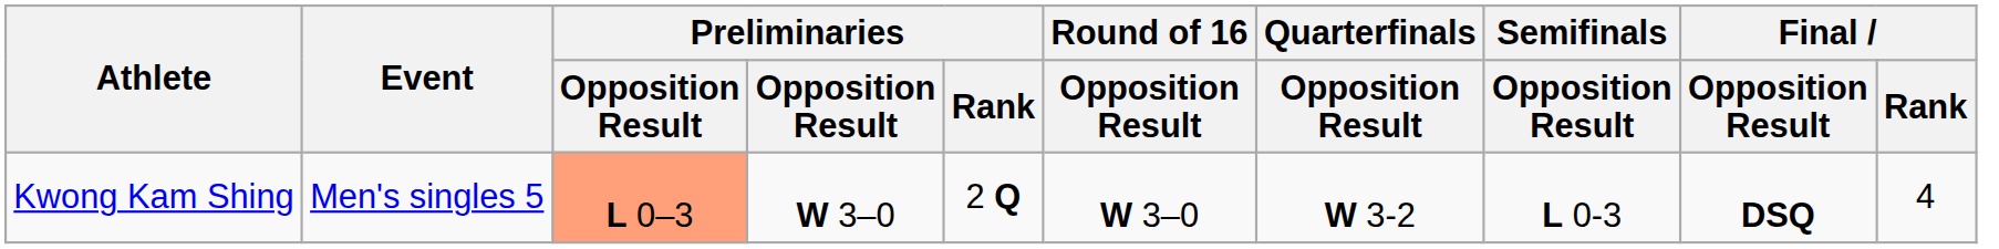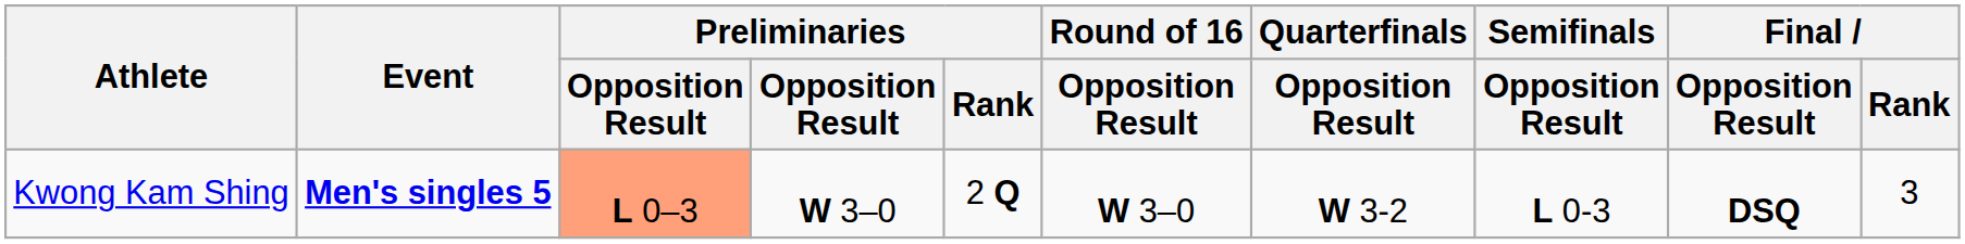 <table class=wikitable style="font-size:90%">
 <tr>
 <th rowspan="2">Athlete</th>
 <th rowspan="2">Event</th>
 <th colspan="3">Preliminaries</th>
 <th>Round of 16</th>
 <th>Quarterfinals</th>
 <th>Semifinals</th>
 <th colspan="2">Final / </th>
 </tr>
 <tr>
 <th>Opposition<br>Result</th>
 <th>Opposition<br>Result</th>
 <th>Rank</th>
 <th>Opposition<br>Result</th>
 <th>Opposition<br>Result</th>
 <th>Opposition<br>Result</th>
 <th>Opposition<br>Result</th>
 <th>Rank</th>
 </tr>
 <tr>
 <td><a href='#'>Kwong Kam Shing</a></td>
-<td><a href='#'>Men's singles 5</a></td>
+<td><strong><a href='#'>Men's singles 5</a></strong></td>
 <td align="center" style="background: lightsalmon;"><br><strong>L</strong> 0–3</td>
 <td align="center"><br><strong>W</strong> 3–0</td>
 <td align="center">2 <strong>Q</strong></td>
 <td align="center"><br><strong>W</strong> 3–0</td>
 <td align="center"><br><strong>W</strong> 3-2</td>
 <td align="center"><br><strong>L</strong> 0-3</td>
 <td align="center"><br><strong>DSQ</strong></td>
-<td align="center">4</td>
+<td align="center">3</td>
 </tr>
 </table>
